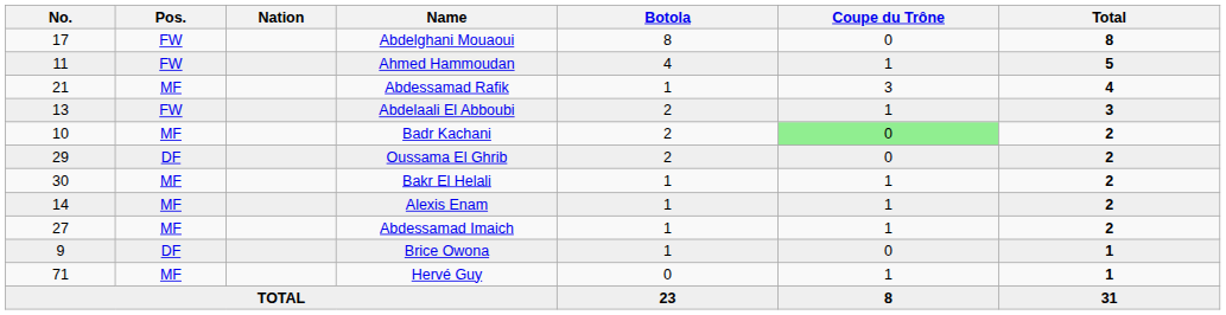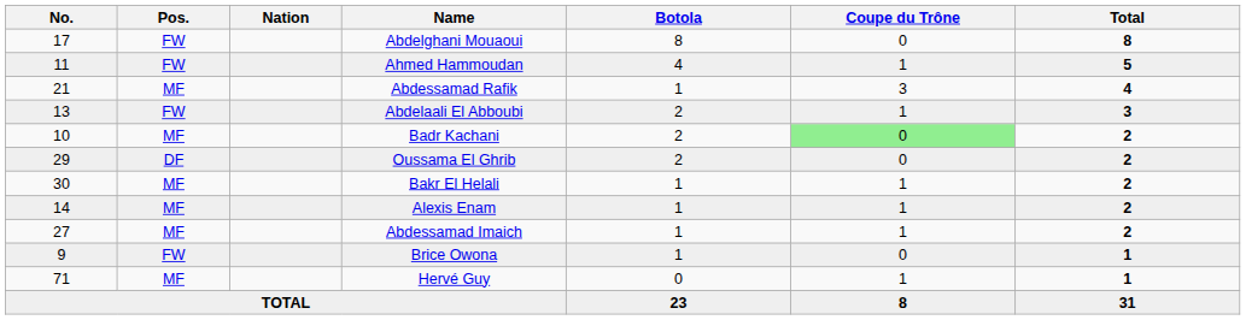 <table class="wikitable sortable" style="font-size: 95%; text-align: center">
 <tr>
 <th width="5%"><strong>No.</strong></th>
 <th width="5%"><strong>Pos.</strong></th>
 <th width="5%"><strong>Nation</strong></th>
 <th width="10%"><strong>Name</strong></th>
 <th width="10%"><a href='#'>Botola</a></th>
 <th width="10%"><a href='#'>Coupe du Trône</a></th>
 <th width="10%">Total</th>
 </tr>
 <tr>
 <td>17</td>
 <td><a href='#'>FW</a></td>
 <td></td>
 <td><a href='#'>Abdelghani Mouaoui</a></td>
 <td>8 </td>
 <td>0 </td>
 <td><strong>8</strong> </td>
 </tr>
 <tr bgcolor="#EFEFEF">
 <td>11</td>
 <td><a href='#'>FW</a></td>
 <td></td>
 <td><a href='#'>Ahmed Hammoudan</a></td>
 <td>4 </td>
 <td>1 </td>
 <td><strong>5</strong> </td>
 </tr>
 <tr>
 <td>21</td>
 <td><a href='#'>MF</a></td>
 <td></td>
 <td><a href='#'>Abdessamad Rafik</a></td>
 <td>1 </td>
 <td>3 </td>
 <td><strong>4</strong> </td>
 </tr>
 <tr bgcolor="#EFEFEF">
 <td>13</td>
 <td><a href='#'>FW</a></td>
 <td></td>
 <td><a href='#'>Abdelaali El Abboubi</a></td>
 <td>2 </td>
 <td>1 </td>
 <td><strong>3</strong> </td>
 </tr>
 <tr>
 <td>10</td>
 <td><a href='#'>MF</a></td>
 <td></td>
 <td><a href='#'>Badr Kachani</a></td>
 <td>2 </td>
 <td style="background: lightgreen;">0 </td>
 <td><strong>2</strong> </td>
 </tr>
 <tr bgcolor="#EFEFEF">
 <td>29</td>
 <td><a href='#'>DF</a></td>
 <td></td>
 <td><a href='#'>Oussama El Ghrib</a></td>
 <td>2 </td>
 <td>0 </td>
 <td><strong>2</strong> </td>
 </tr>
 <tr>
 <td>30</td>
 <td><a href='#'>MF</a></td>
 <td></td>
 <td><a href='#'>Bakr El Helali</a></td>
 <td>1 </td>
 <td>1 </td>
 <td><strong>2</strong> </td>
 </tr>
 <tr bgcolor="#EFEFEF">
 <td>14</td>
 <td><a href='#'>MF</a></td>
 <td></td>
 <td><a href='#'>Alexis Enam</a></td>
 <td>1 </td>
 <td>1 </td>
 <td><strong>2</strong> </td>
 </tr>
 <tr>
 <td>27</td>
 <td><a href='#'>MF</a></td>
 <td></td>
 <td><a href='#'>Abdessamad Imaich</a></td>
 <td>1 </td>
 <td>1 </td>
 <td><strong>2</strong> </td>
 </tr>
 <tr bgcolor="#EFEFEF">
 <td>9</td>
-<td><a href='#'>DF</a></td>
+<td><a href='#'>FW</a></td>
 <td></td>
 <td><a href='#'>Brice Owona</a></td>
 <td>1 </td>
 <td>0 </td>
 <td><strong>1</strong> </td>
 </tr>
 <tr>
 <td>71</td>
 <td><a href='#'>MF</a></td>
 <td></td>
 <td><a href='#'>Hervé Guy</a></td>
 <td>0 </td>
 <td>1 </td>
 <td><strong>1</strong> </td>
 </tr>
 <tr bgcolor="#EFEFEF" >
 <td colspan=4><strong>TOTAL</strong></td>
 <td><strong>23</strong> </td>
 <td><strong>8</strong> </td>
 <td><strong>31</strong> </td>
 </tr>
 </table>
